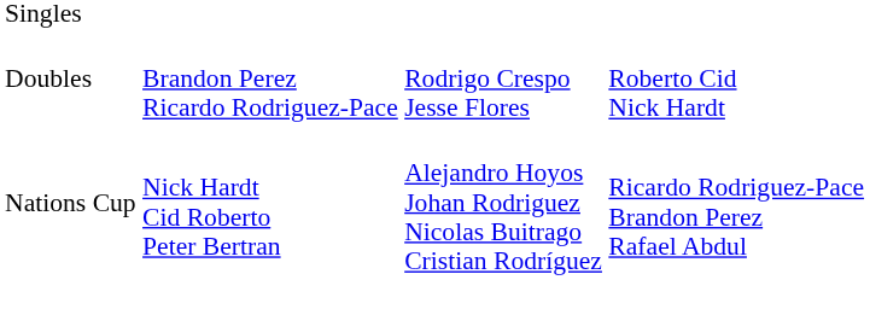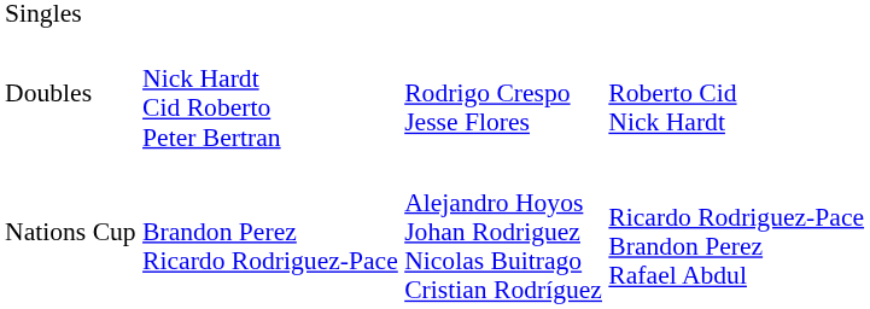 <table>
 <tr>
 <td>Singles</td>
 <td></td>
 <td></td>
 <td></td>
 </tr>
 <tr>
 <td>Doubles</td>
-<td><br><a href='#'>Brandon Perez</a><br><a href='#'>Ricardo Rodriguez-Pace</a></td>
+<td><br><a href='#'>Nick Hardt</a><br><a href='#'>Cid Roberto</a><br><a href='#'>Peter Bertran</a></td>
 <td><br><a href='#'>Rodrigo Crespo</a><br><a href='#'>Jesse Flores</a></td>
 <td><br><a href='#'>Roberto Cid</a><br><a href='#'>Nick Hardt</a></td>
 </tr>
 <tr>
 <td>Nations Cup</td>
-<td><br><a href='#'>Nick Hardt</a><br><a href='#'>Cid Roberto</a><br><a href='#'>Peter Bertran</a></td>
+<td><br><a href='#'>Brandon Perez</a><br><a href='#'>Ricardo Rodriguez-Pace</a></td>
 <td><br><a href='#'>Alejandro Hoyos</a><br><a href='#'>Johan Rodriguez</a><br><a href='#'>Nicolas Buitrago</a><br><a href='#'>Cristian Rodríguez</a></td>
 <td><br><a href='#'>Ricardo Rodriguez-Pace</a><br><a href='#'>Brandon Perez</a><br><a href='#'>Rafael Abdul</a></td>
 </tr>
 </table>
